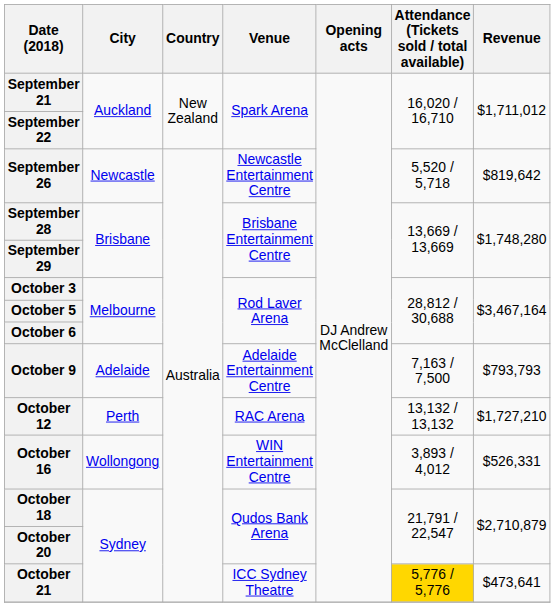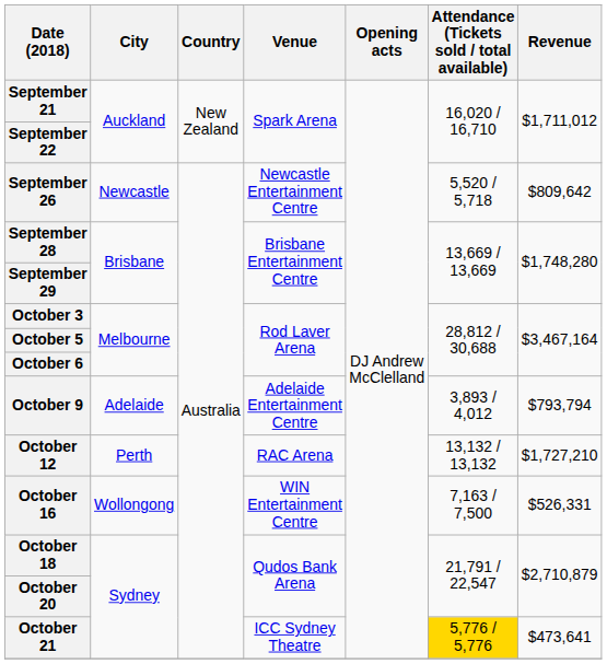 <table class="wikitable plainrowheaders" style="text-align:center;">
 <tr>
 <th scope="col" style="width:12em;">Date<br>(2018)</th>
 <th scope="col" style="width:10em;">City</th>
 <th scope="col" style="width:10em;">Country</th>
 <th scope="col" style="width:18em;">Venue</th>
 <th scope="col" style="width:10em;">Opening acts</th>
 <th scope="col" style="width:10em;">Attendance<br>(Tickets sold / total available)</th>
 <th scope="col" style="width:10em;">Revenue</th>
 </tr>
 <tr>
 <th scope="row">September 21</th>
 <td rowspan="2"><a href='#'>Auckland</a></td>
 <td rowspan="2">New Zealand</td>
 <td rowspan="2"><a href='#'>Spark Arena</a></td>
 <td rowspan="14">DJ Andrew McClelland</td>
 <td rowspan="2">16,020 / 16,710</td>
 <td rowspan="2">$1,711,012</td>
 </tr>
 <tr>
 <th scope="row">September 22</th>
 </tr>
 <tr>
 <th scope="row">September 26</th>
 <td><a href='#'>Newcastle</a></td>
 <td rowspan="12">Australia</td>
 <td><a href='#'>Newcastle Entertainment Centre</a></td>
 <td>5,520 / 5,718</td>
-<td>$819,642</td>
+<td>$809,642</td>
 </tr>
 <tr>
 <th scope="row">September 28</th>
 <td rowspan="2"><a href='#'>Brisbane</a></td>
 <td rowspan="2"><a href='#'>Brisbane Entertainment Centre</a></td>
 <td rowspan="2">13,669 / 13,669</td>
 <td rowspan="2">$1,748,280</td>
 </tr>
 <tr>
 <th scope="row">September 29</th>
 </tr>
 <tr>
 <th scope="row">October 3</th>
 <td rowspan="3"><a href='#'>Melbourne</a></td>
 <td rowspan="3"><a href='#'>Rod Laver Arena</a></td>
 <td rowspan="3">28,812 / 30,688</td>
 <td rowspan="3">$3,467,164</td>
 </tr>
 <tr>
 <th scope="row">October 5</th>
 </tr>
 <tr>
 <th scope="row">October 6</th>
 </tr>
 <tr>
 <th scope="row">October 9</th>
 <td><a href='#'>Adelaide</a></td>
 <td><a href='#'>Adelaide Entertainment Centre</a></td>
-<td rowspan="1">7,163 / 7,500</td>
-<td rowspan="1">$793,793</td>
+<td rowspan="1">3,893 / 4,012</td>
+<td rowspan="1">$793,794</td>
 </tr>
 <tr>
 <th scope="row">October 12</th>
 <td><a href='#'>Perth</a></td>
 <td><a href='#'>RAC Arena</a></td>
 <td>13,132 / 13,132</td>
 <td>$1,727,210</td>
 </tr>
 <tr>
 <th scope="row">October 16</th>
 <td><a href='#'>Wollongong</a></td>
 <td><a href='#'>WIN Entertainment Centre</a></td>
-<td rowspan="1">3,893 / 4,012</td>
+<td rowspan="1">7,163 / 7,500</td>
 <td rowspan="1">$526,331</td>
 </tr>
 <tr>
 <th scope="row">October 18</th>
 <td rowspan="3"><a href='#'>Sydney</a></td>
 <td rowspan="2"><a href='#'>Qudos Bank Arena</a></td>
 <td rowspan="2">21,791 / 22,547</td>
 <td rowspan="2">$2,710,879</td>
 </tr>
 <tr>
 <th scope="row">October 20</th>
 </tr>
 <tr>
 <th scope="row">October 21</th>
 <td rowspan="1"><a href='#'>ICC Sydney Theatre</a></td>
 <td rowspan="1" style="background: gold;">5,776 / 5,776</td>
 <td rowspan="1">$473,641</td>
 </tr>
 <tr>
 </tr>
 </table>
